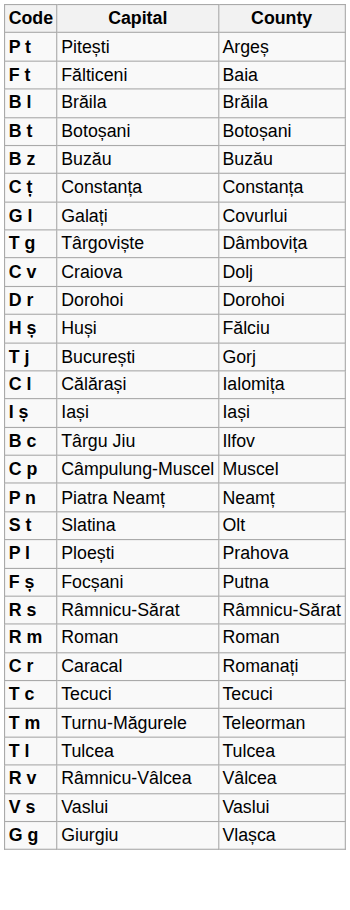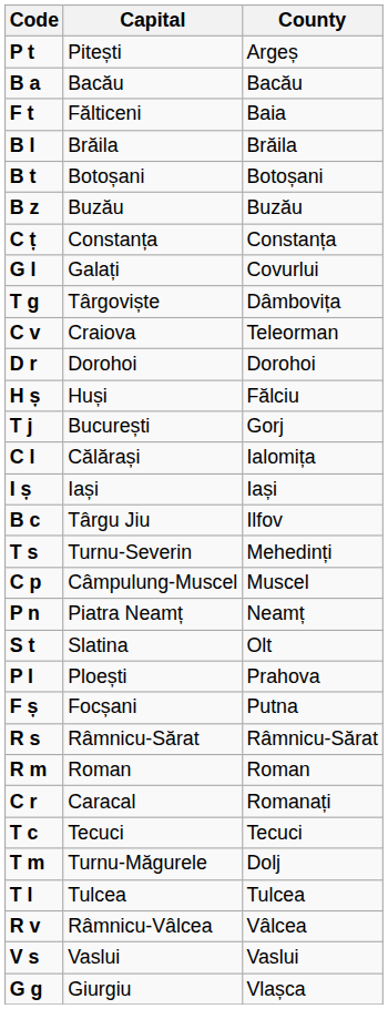 <table class= "wikitable sortable">
 <tr>
 <th>Code</th>
 <th class="unsortable">Capital</th>
 <th class="unsortable">County</th>
 </tr>
 <tr>
 <td><strong>P t</strong></td>
 <td>Pitești</td>
 <td>Argeș</td>
+</tr>
+<tr>
+<td><strong>B a</strong></td>
+<td>Bacău</td>
+<td>Bacău</td>
 </tr>
 <tr>
 <td><strong>F t</strong></td>
 <td>Fălticeni</td>
 <td>Baia</td>
 </tr>
 <tr>
 <td><strong>B l</strong></td>
 <td>Brăila</td>
 <td>Brăila</td>
 </tr>
 <tr>
 <td><strong>B t</strong></td>
 <td>Botoșani</td>
 <td>Botoșani</td>
 </tr>
 <tr>
 <td><strong>B z</strong></td>
 <td>Buzău</td>
 <td>Buzău</td>
 </tr>
 <tr>
 <td><strong>C ț</strong></td>
 <td>Constanța</td>
 <td>Constanța</td>
 </tr>
 <tr>
 <td><strong>G l</strong></td>
 <td>Galați</td>
 <td>Covurlui</td>
 </tr>
 <tr>
 <td><strong>T g</strong></td>
 <td>Târgoviște</td>
 <td>Dâmbovița</td>
 </tr>
 <tr>
 <td><strong>C v</strong></td>
 <td>Craiova</td>
-<td>Dolj</td>
+<td>Teleorman</td>
 </tr>
 <tr>
 <td><strong>D r</strong></td>
 <td>Dorohoi</td>
 <td>Dorohoi</td>
 </tr>
 <tr>
 <td><strong>H ș</strong></td>
 <td>Huși</td>
 <td>Fălciu</td>
 </tr>
 <tr>
 <td><strong>T j</strong></td>
 <td>București</td>
 <td>Gorj</td>
 </tr>
 <tr>
 <td><strong>C l</strong></td>
 <td>Călărași</td>
 <td>Ialomița</td>
 </tr>
 <tr>
 <td><strong>I ș</strong></td>
 <td>Iași</td>
 <td>Iași</td>
 </tr>
 <tr>
 <td><strong>B c</strong></td>
 <td>Târgu Jiu</td>
 <td>Ilfov</td>
+</tr>
+<tr>
+<td><strong>T s</strong></td>
+<td>Turnu-Severin</td>
+<td>Mehedinți</td>
 </tr>
 <tr>
 <td><strong>C p</strong></td>
 <td>Câmpulung-Muscel</td>
 <td>Muscel</td>
 </tr>
 <tr>
 <td><strong>P n</strong></td>
 <td>Piatra Neamț</td>
 <td>Neamț</td>
 </tr>
 <tr>
 <td><strong>S t</strong></td>
 <td>Slatina</td>
 <td>Olt</td>
 </tr>
 <tr>
 <td><strong>P l</strong></td>
 <td>Ploești</td>
 <td>Prahova</td>
 </tr>
 <tr>
 <td><strong>F ș</strong></td>
 <td>Focșani</td>
 <td>Putna</td>
 </tr>
 <tr>
 <td><strong>R s</strong></td>
 <td>Râmnicu-Sărat</td>
 <td>Râmnicu-Sărat</td>
 </tr>
 <tr>
 <td><strong>R m</strong></td>
 <td>Roman</td>
 <td>Roman</td>
 </tr>
 <tr>
 <td><strong>C r</strong></td>
 <td>Caracal</td>
 <td>Romanați</td>
 </tr>
 <tr>
 <td><strong>T c</strong></td>
 <td>Tecuci</td>
 <td>Tecuci</td>
 </tr>
 <tr>
 <td><strong>T m</strong></td>
 <td>Turnu-Măgurele</td>
-<td>Teleorman</td>
+<td>Dolj</td>
 </tr>
 <tr>
 <td><strong>T l</strong></td>
 <td>Tulcea</td>
 <td>Tulcea</td>
 </tr>
 <tr>
 <td><strong>R v</strong></td>
 <td>Râmnicu-Vâlcea</td>
 <td>Vâlcea</td>
 </tr>
 <tr>
 <td><strong>V s</strong></td>
 <td>Vaslui</td>
 <td>Vaslui</td>
 </tr>
 <tr>
 <td><strong>G g</strong></td>
 <td>Giurgiu</td>
 <td>Vlașca</td>
 </tr>
 </table>
